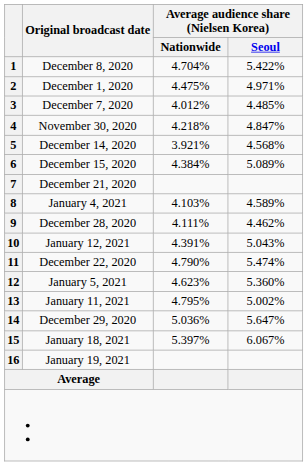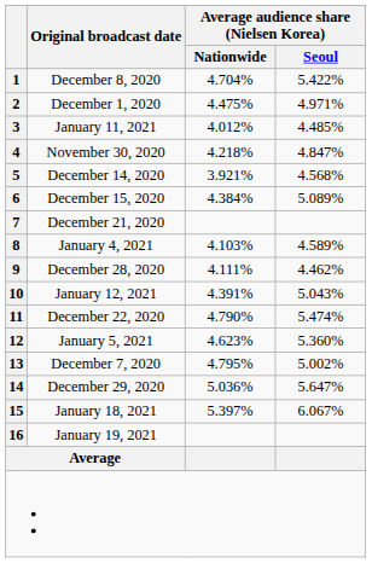 <table class="wikitable" style="text-align:center;max-width:500px; margin-left: auto; margin-right: auto; border: none;">
 <tr>
 </tr>
 <tr>
 <th rowspan="2"></th>
 <th rowspan="2">Original broadcast date</th>
 <th colspan="2">Average audience share<br>(Nielsen Korea)</th>
 </tr>
 <tr>
 <th width="90">Nationwide</th>
 <th width="90"><a href='#'>Seoul</a></th>
 </tr>
 <tr>
 <th>1</th>
 <td>December 8, 2020</td>
 <td>4.704% </td>
 <td>5.422% </td>
 </tr>
 <tr>
 <th>2</th>
 <td>December 1, 2020</td>
 <td>4.475% </td>
 <td>4.971% </td>
 </tr>
 <tr>
 <th>3</th>
-<td>December 7, 2020</td>
+<td>January 11, 2021</td>
 <td>4.012% </td>
 <td>4.485% </td>
 </tr>
 <tr>
 <th>4</th>
 <td>November 30, 2020</td>
 <td>4.218% </td>
 <td>4.847% </td>
 </tr>
 <tr>
 <th>5</th>
 <td>December 14, 2020</td>
 <td>3.921% </td>
 <td>4.568% </td>
 </tr>
 <tr>
 <th>6</th>
 <td>December 15, 2020</td>
 <td>4.384% </td>
 <td>5.089% </td>
 </tr>
 <tr>
 <th>7</th>
 <td>December 21, 2020</td>
 <td> </td>
 <td> </td>
 </tr>
 <tr>
 <th>8</th>
 <td>January 4, 2021</td>
 <td>4.103% </td>
 <td>4.589% </td>
 </tr>
 <tr>
 <th>9</th>
 <td>December 28, 2020</td>
 <td>4.111% </td>
 <td>4.462% </td>
 </tr>
 <tr>
 <th>10</th>
 <td>January 12, 2021</td>
 <td>4.391% </td>
 <td>5.043% </td>
 </tr>
 <tr>
 <th>11</th>
 <td>December 22, 2020</td>
 <td>4.790% </td>
 <td>5.474% </td>
 </tr>
 <tr>
 <th>12</th>
 <td>January 5, 2021</td>
 <td>4.623% </td>
 <td>5.360% </td>
 </tr>
 <tr>
 <th>13</th>
-<td>January 11, 2021</td>
+<td>December 7, 2020</td>
 <td>4.795% </td>
 <td>5.002% </td>
 </tr>
 <tr>
 <th>14</th>
 <td>December 29, 2020</td>
 <td>5.036% </td>
 <td>5.647% </td>
 </tr>
 <tr>
 <th>15</th>
 <td>January 18, 2021</td>
 <td>5.397% </td>
 <td>6.067% </td>
 </tr>
 <tr>
 <th>16</th>
 <td>January 19, 2021</td>
 <td> </td>
 <td> </td>
 </tr>
 <tr>
 <th colspan="2">Average</th>
 <th> </th>
 <th> </th>
 </tr>
 <tr>
 <td colspan="4"><br><ul><li></li><li></li></ul></td>
 </tr>
 </table>
